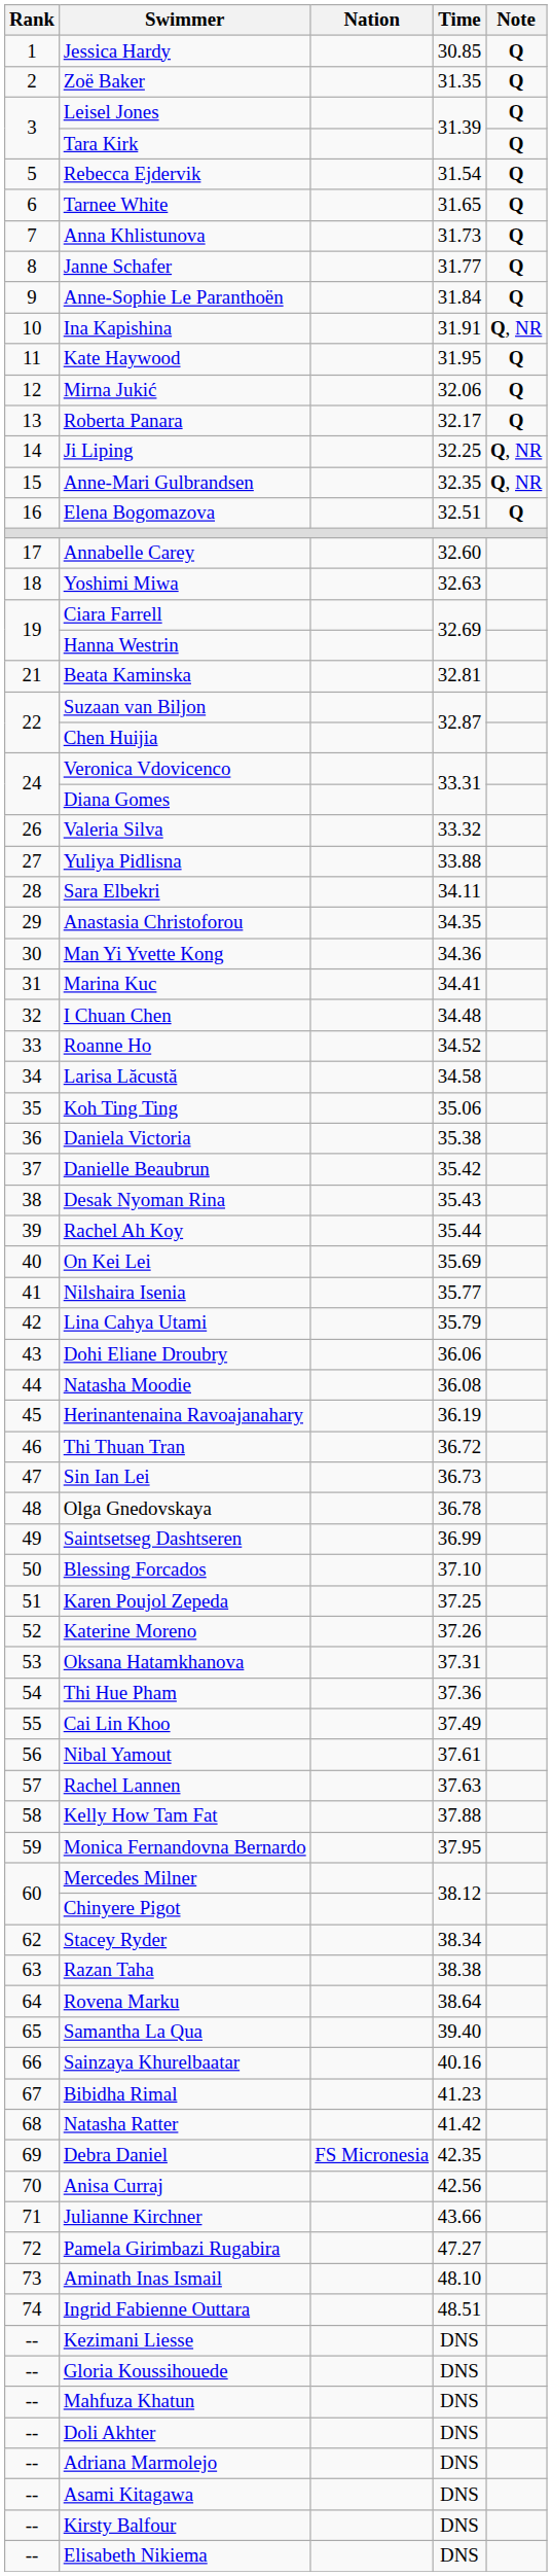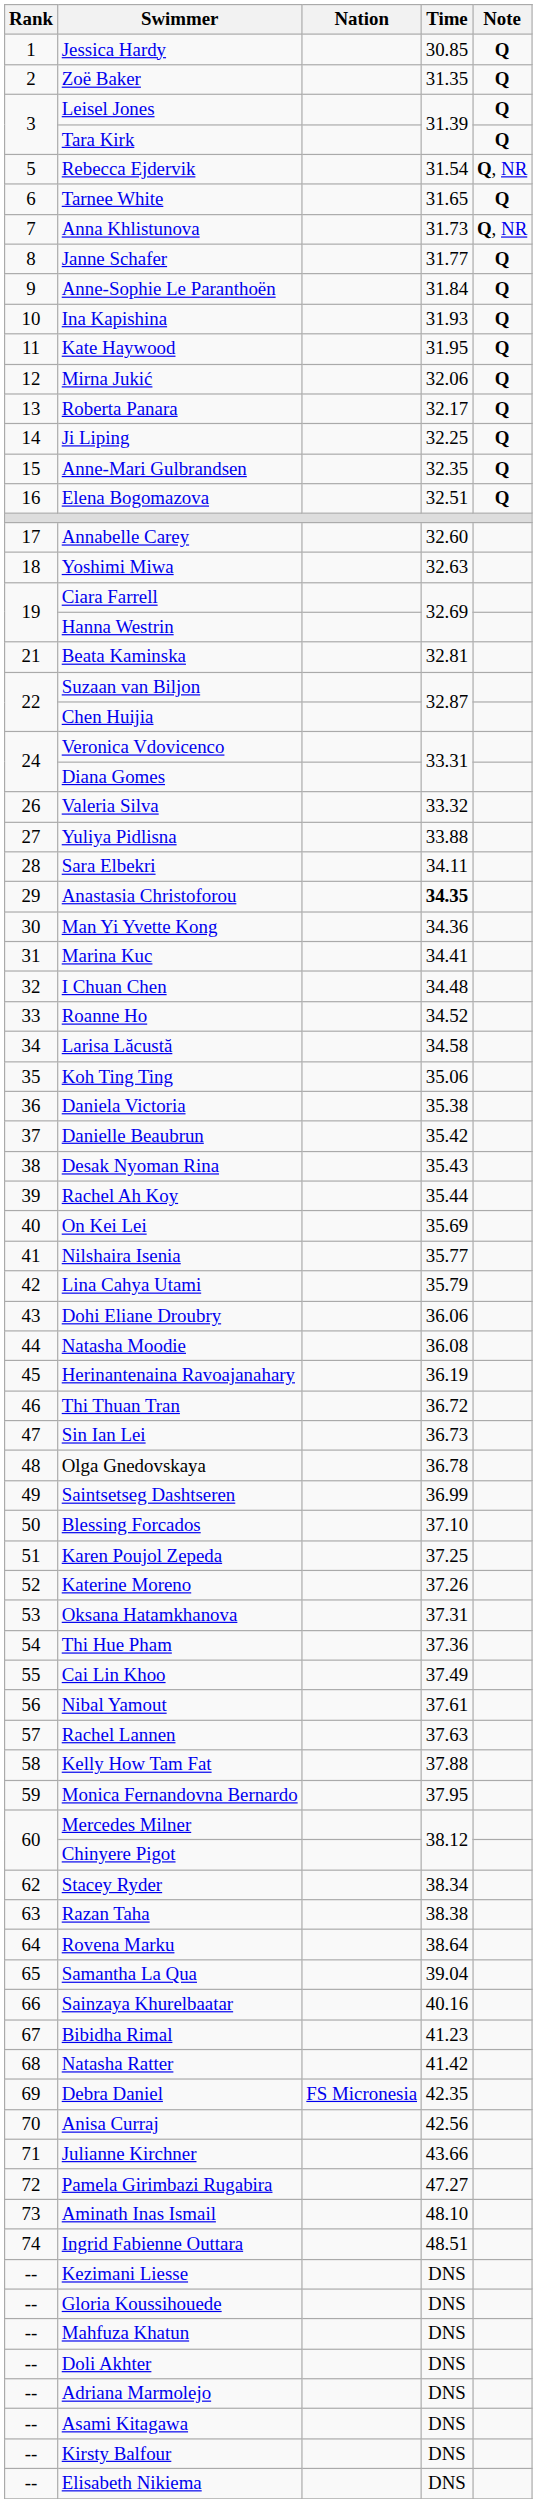 <table class="wikitable" style="text-align:center">
 <tr>
 <th>Rank</th>
 <th>Swimmer</th>
 <th>Nation</th>
 <th>Time</th>
 <th>Note</th>
 </tr>
 <tr>
 <td>1</td>
 <td align=left><a href='#'>Jessica Hardy</a></td>
 <td align=left></td>
 <td>30.85</td>
 <td><strong>Q</strong></td>
 </tr>
 <tr>
 <td>2</td>
 <td align=left><a href='#'>Zoë Baker</a></td>
 <td align=left></td>
 <td>31.35</td>
 <td><strong>Q</strong></td>
 </tr>
 <tr>
 <td rowspan=2>3</td>
 <td align=left><a href='#'>Leisel Jones</a></td>
 <td align=left></td>
 <td rowspan=2>31.39</td>
 <td><strong>Q</strong></td>
 </tr>
 <tr>
 <td align=left><a href='#'>Tara Kirk</a></td>
 <td align=left></td>
 <td><strong>Q</strong></td>
 </tr>
 <tr>
 <td>5</td>
 <td align=left><a href='#'>Rebecca Ejdervik</a></td>
 <td align=left></td>
 <td>31.54</td>
-<td><strong>Q</strong></td>
+<td><strong>Q</strong>, <a href='#'>NR</a></td>
 </tr>
 <tr>
 <td>6</td>
 <td align=left><a href='#'>Tarnee White</a></td>
 <td align=left></td>
 <td>31.65</td>
 <td><strong>Q</strong></td>
 </tr>
 <tr>
 <td>7</td>
 <td align=left><a href='#'>Anna Khlistunova</a></td>
 <td align=left></td>
 <td>31.73</td>
-<td><strong>Q</strong></td>
+<td><strong>Q</strong>, <a href='#'>NR</a></td>
 </tr>
 <tr>
 <td>8</td>
 <td align=left><a href='#'>Janne Schafer</a></td>
 <td align=left></td>
 <td>31.77</td>
 <td><strong>Q</strong></td>
 </tr>
 <tr>
 <td>9</td>
 <td align=left><a href='#'>Anne-Sophie Le Paranthoën</a></td>
 <td align=left></td>
 <td>31.84</td>
 <td><strong>Q</strong></td>
 </tr>
 <tr>
 <td>10</td>
 <td align=left><a href='#'>Ina Kapishina</a></td>
 <td align=left></td>
-<td>31.91</td>
-<td><strong>Q</strong>, <a href='#'>NR</a></td>
+<td>31.93</td>
+<td><strong>Q</strong></td>
 </tr>
 <tr>
 <td>11</td>
 <td align=left><a href='#'>Kate Haywood</a></td>
 <td align=left></td>
 <td>31.95</td>
 <td><strong>Q</strong></td>
 </tr>
 <tr>
 <td>12</td>
 <td align=left><a href='#'>Mirna Jukić</a></td>
 <td align=left></td>
 <td>32.06</td>
 <td><strong>Q</strong></td>
 </tr>
 <tr>
 <td>13</td>
 <td align=left><a href='#'>Roberta Panara</a></td>
 <td align=left></td>
 <td>32.17</td>
 <td><strong>Q</strong></td>
 </tr>
 <tr>
 <td>14</td>
 <td align=left><a href='#'>Ji Liping</a></td>
 <td align=left></td>
 <td>32.25</td>
-<td><strong>Q</strong>, <a href='#'>NR</a></td>
+<td><strong>Q</strong></td>
 </tr>
 <tr>
 <td>15</td>
 <td align=left><a href='#'>Anne-Mari Gulbrandsen</a></td>
 <td align=left></td>
 <td>32.35</td>
-<td><strong>Q</strong>, <a href='#'>NR</a></td>
+<td><strong>Q</strong></td>
 </tr>
 <tr>
 <td>16</td>
 <td align=left><a href='#'>Elena Bogomazova</a></td>
 <td align=left></td>
 <td>32.51</td>
 <td><strong>Q</strong></td>
 </tr>
 <tr bgcolor=#DDDDDD>
 <td colspan=5></td>
 </tr>
 <tr>
 <td>17</td>
 <td align=left><a href='#'>Annabelle Carey</a></td>
 <td align=left></td>
 <td>32.60</td>
 <td></td>
 </tr>
 <tr>
 <td>18</td>
 <td align=left><a href='#'>Yoshimi Miwa</a></td>
 <td align=left></td>
 <td>32.63</td>
 <td></td>
 </tr>
 <tr>
 <td rowspan=2>19</td>
 <td align=left><a href='#'>Ciara Farrell</a></td>
 <td align=left></td>
 <td rowspan=2>32.69</td>
 <td></td>
 </tr>
 <tr>
 <td align=left><a href='#'>Hanna Westrin</a></td>
 <td align=left></td>
 <td></td>
 </tr>
 <tr>
 <td>21</td>
 <td align=left><a href='#'>Beata Kaminska</a></td>
 <td align=left></td>
 <td>32.81</td>
 <td></td>
 </tr>
 <tr>
 <td rowspan=2>22</td>
 <td align=left><a href='#'>Suzaan van Biljon</a></td>
 <td align=left></td>
 <td rowspan=2>32.87</td>
 <td></td>
 </tr>
 <tr>
 <td align=left><a href='#'>Chen Huijia</a></td>
 <td align=left></td>
 <td></td>
 </tr>
 <tr>
 <td rowspan=2>24</td>
 <td align=left><a href='#'>Veronica Vdovicenco</a></td>
 <td align=left></td>
 <td rowspan=2>33.31</td>
 <td></td>
 </tr>
 <tr>
 <td align=left><a href='#'>Diana Gomes</a></td>
 <td align=left></td>
 <td></td>
 </tr>
 <tr>
 <td>26</td>
 <td align=left><a href='#'>Valeria Silva</a></td>
 <td align=left></td>
 <td>33.32</td>
 <td></td>
 </tr>
 <tr>
 <td>27</td>
 <td align=left><a href='#'>Yuliya Pidlisna</a></td>
 <td align=left></td>
 <td>33.88</td>
 <td></td>
 </tr>
 <tr>
 <td>28</td>
 <td align=left><a href='#'>Sara Elbekri</a></td>
 <td align=left></td>
 <td>34.11</td>
 <td></td>
 </tr>
 <tr>
 <td>29</td>
 <td align=left><a href='#'>Anastasia Christoforou</a></td>
 <td align=left></td>
-<td>34.35</td>
+<td><strong>34.35</strong></td>
 <td></td>
 </tr>
 <tr>
 <td>30</td>
 <td align=left><a href='#'>Man Yi Yvette Kong</a></td>
 <td align=left></td>
 <td>34.36</td>
 <td></td>
 </tr>
 <tr>
 <td>31</td>
 <td align=left><a href='#'>Marina Kuc</a></td>
 <td align=left></td>
 <td>34.41</td>
 <td></td>
 </tr>
 <tr>
 <td>32</td>
 <td align=left><a href='#'>I Chuan Chen</a></td>
 <td align=left></td>
 <td>34.48</td>
 <td></td>
 </tr>
 <tr>
 <td>33</td>
 <td align=left><a href='#'>Roanne Ho</a></td>
 <td align=left></td>
 <td>34.52</td>
 <td></td>
 </tr>
 <tr>
 <td>34</td>
 <td align=left><a href='#'>Larisa Lăcustă</a></td>
 <td align=left></td>
 <td>34.58</td>
 <td></td>
 </tr>
 <tr>
 <td>35</td>
 <td align=left><a href='#'>Koh Ting Ting</a></td>
 <td align=left></td>
 <td>35.06</td>
 <td></td>
 </tr>
 <tr>
 <td>36</td>
 <td align=left><a href='#'>Daniela Victoria</a></td>
 <td align=left></td>
 <td>35.38</td>
 <td></td>
 </tr>
 <tr>
 <td>37</td>
 <td align=left><a href='#'>Danielle Beaubrun</a></td>
 <td align=left></td>
 <td>35.42</td>
 <td></td>
 </tr>
 <tr>
 <td>38</td>
 <td align=left><a href='#'>Desak Nyoman Rina</a></td>
 <td align=left></td>
 <td>35.43</td>
 <td></td>
 </tr>
 <tr>
 <td>39</td>
 <td align=left><a href='#'>Rachel Ah Koy</a></td>
 <td align=left></td>
 <td>35.44</td>
 <td></td>
 </tr>
 <tr>
 <td>40</td>
 <td align=left><a href='#'>On Kei Lei</a></td>
 <td align=left></td>
 <td>35.69</td>
 <td></td>
 </tr>
 <tr>
 <td>41</td>
 <td align=left><a href='#'>Nilshaira Isenia</a></td>
 <td align=left></td>
 <td>35.77</td>
 <td></td>
 </tr>
 <tr>
 <td>42</td>
 <td align=left><a href='#'>Lina Cahya Utami</a></td>
 <td align=left></td>
 <td>35.79</td>
 <td></td>
 </tr>
 <tr>
 <td>43</td>
 <td align=left><a href='#'>Dohi Eliane Droubry</a></td>
 <td align=left></td>
 <td>36.06</td>
 <td></td>
 </tr>
 <tr>
 <td>44</td>
 <td align=left><a href='#'>Natasha Moodie</a></td>
 <td align=left></td>
 <td>36.08</td>
 <td></td>
 </tr>
 <tr>
 <td>45</td>
 <td align=left><a href='#'>Herinantenaina Ravoajanahary</a></td>
 <td align=left></td>
 <td>36.19</td>
 <td></td>
 </tr>
 <tr>
 <td>46</td>
 <td align=left><a href='#'>Thi Thuan Tran</a></td>
 <td align=left></td>
 <td>36.72</td>
 <td></td>
 </tr>
 <tr>
 <td>47</td>
 <td align=left><a href='#'>Sin Ian Lei</a></td>
 <td align=left></td>
 <td>36.73</td>
 <td></td>
 </tr>
 <tr>
 <td>48</td>
 <td align=left>Olga Gnedovskaya</td>
 <td align=left></td>
 <td>36.78</td>
 <td></td>
 </tr>
 <tr>
 <td>49</td>
 <td align=left><a href='#'>Saintsetseg Dashtseren</a></td>
 <td align=left></td>
 <td>36.99</td>
 <td></td>
 </tr>
 <tr>
 <td>50</td>
 <td align=left><a href='#'>Blessing Forcados</a></td>
 <td align=left></td>
 <td>37.10</td>
 <td></td>
 </tr>
 <tr>
 <td>51</td>
 <td align=left><a href='#'>Karen Poujol Zepeda</a></td>
 <td align=left></td>
 <td>37.25</td>
 <td></td>
 </tr>
 <tr>
 <td>52</td>
 <td align=left><a href='#'>Katerine Moreno</a></td>
 <td align=left></td>
 <td>37.26</td>
 <td></td>
 </tr>
 <tr>
 <td>53</td>
 <td align=left><a href='#'>Oksana Hatamkhanova</a></td>
 <td align=left></td>
 <td>37.31</td>
 <td></td>
 </tr>
 <tr>
 <td>54</td>
 <td align=left><a href='#'>Thi Hue Pham</a></td>
 <td align=left></td>
 <td>37.36</td>
 <td></td>
 </tr>
 <tr>
 <td>55</td>
 <td align=left><a href='#'>Cai Lin Khoo</a></td>
 <td align=left></td>
 <td>37.49</td>
 <td></td>
 </tr>
 <tr>
 <td>56</td>
 <td align=left><a href='#'>Nibal Yamout</a></td>
 <td align=left></td>
 <td>37.61</td>
 <td></td>
 </tr>
 <tr>
 <td>57</td>
 <td align=left><a href='#'>Rachel Lannen</a></td>
 <td align=left></td>
 <td>37.63</td>
 <td></td>
 </tr>
 <tr>
 <td>58</td>
 <td align=left><a href='#'>Kelly How Tam Fat</a></td>
 <td align=left></td>
 <td>37.88</td>
 <td></td>
 </tr>
 <tr>
 <td>59</td>
 <td align=left><a href='#'>Monica Fernandovna Bernardo</a></td>
 <td align=left></td>
 <td>37.95</td>
 <td></td>
 </tr>
 <tr>
 <td rowspan=2>60</td>
 <td align=left><a href='#'>Mercedes Milner</a></td>
 <td align=left></td>
 <td rowspan=2>38.12</td>
 <td></td>
 </tr>
 <tr>
 <td align=left><a href='#'>Chinyere Pigot</a></td>
 <td align=left></td>
 <td></td>
 </tr>
 <tr>
 <td>62</td>
 <td align=left><a href='#'>Stacey Ryder</a></td>
 <td align=left></td>
 <td>38.34</td>
 <td></td>
 </tr>
 <tr>
 <td>63</td>
 <td align=left><a href='#'>Razan Taha</a></td>
 <td align=left></td>
 <td>38.38</td>
 <td></td>
 </tr>
 <tr>
 <td>64</td>
 <td align=left><a href='#'>Rovena Marku</a></td>
 <td align=left></td>
 <td>38.64</td>
 <td></td>
 </tr>
 <tr>
 <td>65</td>
 <td align=left><a href='#'>Samantha La Qua</a></td>
 <td align=left></td>
-<td>39.40</td>
+<td>39.04</td>
 <td></td>
 </tr>
 <tr>
 <td>66</td>
 <td align=left><a href='#'>Sainzaya Khurelbaatar</a></td>
 <td align=left></td>
 <td>40.16</td>
 <td></td>
 </tr>
 <tr>
 <td>67</td>
 <td align=left><a href='#'>Bibidha Rimal</a></td>
 <td align=left></td>
 <td>41.23</td>
 <td></td>
 </tr>
 <tr>
 <td>68</td>
 <td align=left><a href='#'>Natasha Ratter</a></td>
 <td align=left></td>
 <td>41.42</td>
 <td></td>
 </tr>
 <tr>
 <td>69</td>
 <td align=left><a href='#'>Debra Daniel</a></td>
 <td align=left> <a href='#'>FS Micronesia</a></td>
 <td>42.35</td>
 <td></td>
 </tr>
 <tr>
 <td>70</td>
 <td align=left><a href='#'>Anisa Curraj</a></td>
 <td align=left></td>
 <td>42.56</td>
 <td></td>
 </tr>
 <tr>
 <td>71</td>
 <td align=left><a href='#'>Julianne Kirchner</a></td>
 <td align=left></td>
 <td>43.66</td>
 <td></td>
 </tr>
 <tr>
 <td>72</td>
 <td align=left><a href='#'>Pamela Girimbazi Rugabira</a></td>
 <td align=left></td>
 <td>47.27</td>
 <td></td>
 </tr>
 <tr>
 <td>73</td>
 <td align=left><a href='#'>Aminath Inas Ismail</a></td>
 <td align=left></td>
 <td>48.10</td>
 <td></td>
 </tr>
 <tr>
 <td>74</td>
 <td align=left><a href='#'>Ingrid Fabienne Outtara</a></td>
 <td align=left></td>
 <td>48.51</td>
 <td></td>
 </tr>
 <tr>
 <td>--</td>
 <td align=left><a href='#'>Kezimani Liesse</a></td>
 <td align=left></td>
 <td>DNS</td>
 <td></td>
 </tr>
 <tr>
 <td>--</td>
 <td align=left><a href='#'>Gloria Koussihouede</a></td>
 <td align=left></td>
 <td>DNS</td>
 <td></td>
 </tr>
 <tr>
 <td>--</td>
 <td align=left><a href='#'>Mahfuza Khatun</a></td>
 <td align=left></td>
 <td>DNS</td>
 <td></td>
 </tr>
 <tr>
 <td>--</td>
 <td align=left><a href='#'>Doli Akhter</a></td>
 <td align=left></td>
 <td>DNS</td>
 <td></td>
 </tr>
 <tr>
 <td>--</td>
 <td align=left><a href='#'>Adriana Marmolejo</a></td>
 <td align=left></td>
 <td>DNS</td>
 <td></td>
 </tr>
 <tr>
 <td>--</td>
 <td align=left><a href='#'>Asami Kitagawa</a></td>
 <td align=left></td>
 <td>DNS</td>
 <td></td>
 </tr>
 <tr>
 <td>--</td>
 <td align=left><a href='#'>Kirsty Balfour</a></td>
 <td align=left></td>
 <td>DNS</td>
 <td></td>
 </tr>
 <tr>
 <td>--</td>
 <td align=left><a href='#'>Elisabeth Nikiema</a></td>
 <td align=left></td>
 <td>DNS</td>
 <td></td>
 </tr>
 <tr>
 </tr>
 </table>
